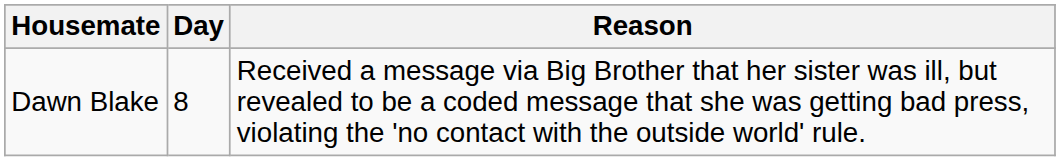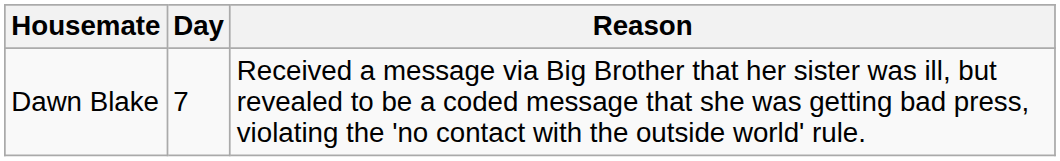 <table class="wikitable">
 <tr>
 <th>Housemate</th>
 <th>Day</th>
 <th>Reason</th>
 </tr>
 <tr>
 <td>Dawn Blake</td>
-<td>8</td>
+<td>7</td>
 <td>Received a message via Big Brother that her sister was ill, but revealed to be a coded message that she was getting bad press, violating the 'no contact with the outside world' rule.</td>
 </tr>
 </table>
